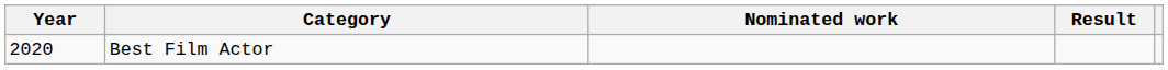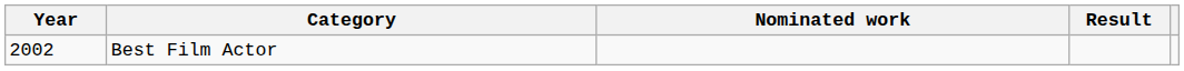 <table class=wikitable>
 <tr>
 <th scope="col" style="width:5em;">Year</th>
 <th scope="col" style="width:26em;">Category</th>
 <th scope="col" style="width:25em;">Nominated work</th>
 <th scope="col" style="width:5em;">Result</th>
 <th></th>
 </tr>
 <tr>
-<td>2020</td>
+<td>2002</td>
 <td>Best Film Actor</td>
 <td></td>
 <td></td>
 <td align="center"></td>
 </tr>
 </table>
